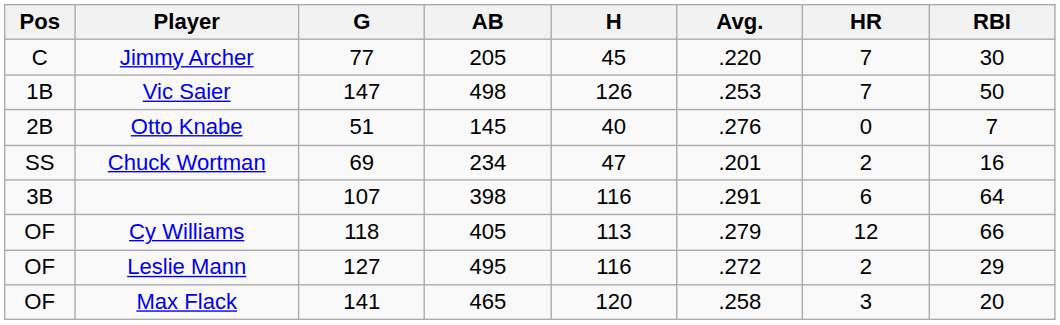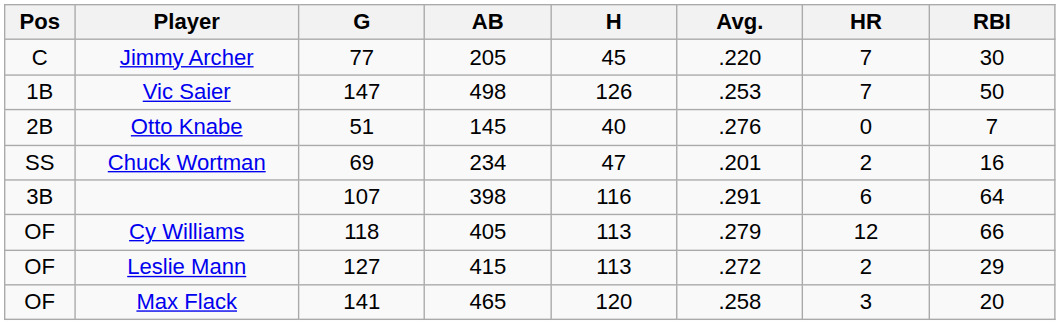 <table class="wikitable sortable">
 <tr>
 <th bgcolor="#DDDDFF" width="5%">Pos</th>
 <th bgcolor="#DDDDFF" width="16%">Player</th>
 <th bgcolor="#DDDDFF" width="9%">G</th>
 <th bgcolor="#DDDDFF" width="9%">AB</th>
 <th bgcolor="#DDDDFF" width="9%">H</th>
 <th bgcolor="#DDDDFF" width="9%">Avg.</th>
 <th bgcolor="#DDDDFF" width="9%">HR</th>
 <th bgcolor="#DDDDFF" width="9%">RBI</th>
 </tr>
 <tr align="center">
 <td>C</td>
 <td><a href='#'>Jimmy Archer</a></td>
 <td>77</td>
 <td>205</td>
 <td>45</td>
 <td>.220</td>
 <td>7</td>
 <td>30</td>
 </tr>
 <tr align=center>
 <td>1B</td>
 <td><a href='#'>Vic Saier</a></td>
 <td>147</td>
 <td>498</td>
 <td>126</td>
 <td>.253</td>
 <td>7</td>
 <td>50</td>
 </tr>
 <tr align=center>
 <td>2B</td>
 <td><a href='#'>Otto Knabe</a></td>
 <td>51</td>
 <td>145</td>
 <td>40</td>
 <td>.276</td>
 <td>0</td>
 <td>7</td>
 </tr>
 <tr align=center>
 <td>SS</td>
 <td><a href='#'>Chuck Wortman</a></td>
 <td>69</td>
 <td>234</td>
 <td>47</td>
 <td>.201</td>
 <td>2</td>
 <td>16</td>
 </tr>
 <tr align=center>
 <td>3B</td>
 <td></td>
 <td>107</td>
 <td>398</td>
 <td>116</td>
 <td>.291</td>
 <td>6</td>
 <td>64</td>
 </tr>
 <tr align="center">
 <td>OF</td>
 <td><a href='#'>Cy Williams</a></td>
 <td>118</td>
 <td>405</td>
 <td>113</td>
 <td>.279</td>
 <td>12</td>
 <td>66</td>
 </tr>
 <tr align=center>
 <td>OF</td>
 <td><a href='#'>Leslie Mann</a></td>
 <td>127</td>
-<td>495</td>
-<td>116</td>
+<td>415</td>
+<td>113</td>
 <td>.272</td>
 <td>2</td>
 <td>29</td>
 </tr>
 <tr align=center>
 <td>OF</td>
 <td><a href='#'>Max Flack</a></td>
 <td>141</td>
 <td>465</td>
 <td>120</td>
 <td>.258</td>
 <td>3</td>
 <td>20</td>
 </tr>
 </table>
